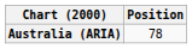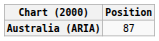 <table class="wikitable plainrowheaders" style="text-align:center">
 <tr>
 <th>Chart (2000)</th>
 <th>Position</th>
 </tr>
 <tr>
 <th scope="row">Australia (ARIA)</th>
-<td>78</td>
+<td>87</td>
 </tr>
 </table>
